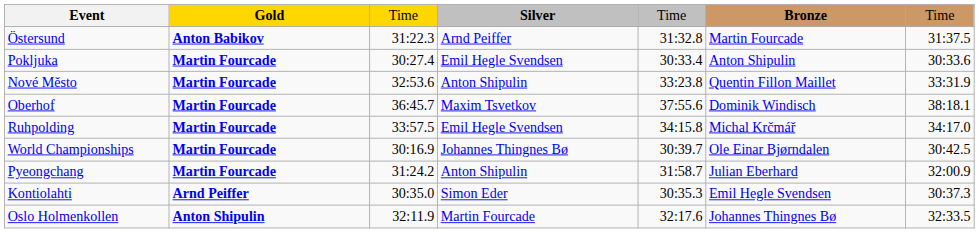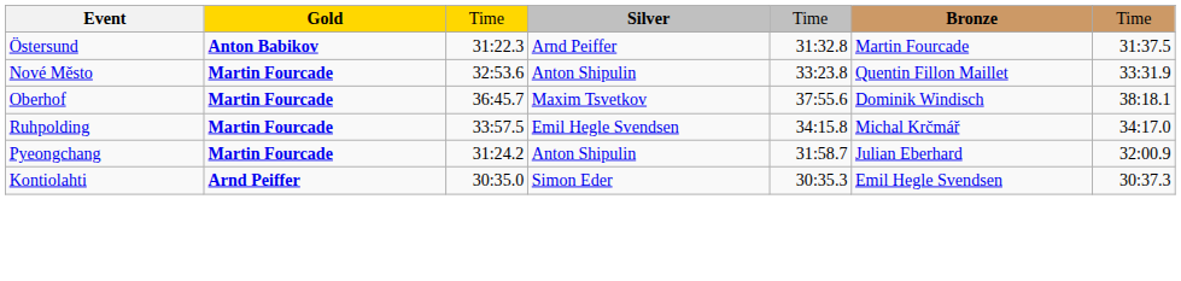 <table class="wikitable">
 <tr>
 <th width="180">Event</th>
 <th width="220" style="background:gold">Gold</th>
 <th width="70" style="background:gold;font-weight:normal">Time</th>
 <th width="220" style="background:silver">Silver</th>
 <th width="70" style="background:silver;font-weight:normal">Time</th>
 <th width="220" style="background:#CC9966">Bronze</th>
 <th width="70" style="background:#CC9966;font-weight:normal">Time</th>
 </tr>
 <tr>
 <td><a href='#'>Östersund</a><br></td>
 <td><strong><a href='#'>Anton Babikov</a></strong><br></td>
 <td align="right">31:22.3 <br> </td>
 <td><a href='#'>Arnd Peiffer</a><br></td>
 <td align="right">31:32.8 <br> </td>
 <td><a href='#'>Martin Fourcade</a><br></td>
 <td align="right">31:37.5 <br> </td>
-</tr>
-<tr>
-<td><a href='#'>Pokljuka</a><br></td>
-<td><strong><a href='#'>Martin Fourcade</a></strong><br></td>
-<td align="right">30:27.4 <br> </td>
-<td><a href='#'>Emil Hegle Svendsen</a><br></td>
-<td align="right">30:33.4 <br> </td>
-<td><a href='#'>Anton Shipulin</a><br></td>
-<td align="right">30:33.6 <br> </td>
 </tr>
 <tr>
 <td><a href='#'>Nové Město</a><br></td>
 <td><strong><a href='#'>Martin Fourcade</a></strong><br></td>
 <td align="right">32:53.6 <br> </td>
 <td><a href='#'>Anton Shipulin</a><br></td>
 <td align="right">33:23.8 <br> </td>
 <td><a href='#'>Quentin Fillon Maillet</a><br></td>
 <td align="right">33:31.9 <br> </td>
 </tr>
 <tr>
 <td><a href='#'>Oberhof</a><br></td>
 <td><strong><a href='#'>Martin Fourcade</a></strong><br></td>
 <td align="right">36:45.7 <br> </td>
 <td><a href='#'>Maxim Tsvetkov</a><br></td>
 <td align="right">37:55.6 <br> </td>
 <td><a href='#'>Dominik Windisch</a><br></td>
 <td align="right">38:18.1 <br> </td>
 </tr>
 <tr>
 <td><a href='#'>Ruhpolding</a><br></td>
 <td><strong><a href='#'>Martin Fourcade</a></strong><br></td>
 <td align="right">33:57.5 <br> </td>
 <td><a href='#'>Emil Hegle Svendsen</a><br></td>
 <td align="right">34:15.8 <br> </td>
 <td><a href='#'>Michal Krčmář</a><br></td>
 <td align="right">34:17.0 <br> </td>
 </tr>
 <tr>
-<td><a href='#'>World Championships</a><br></td>
-<td><strong><a href='#'>Martin Fourcade</a></strong><br></td>
-<td align="right">30:16.9 <br> </td>
-<td><a href='#'>Johannes Thingnes Bø</a><br></td>
-<td align="right">30:39.7 <br> </td>
-<td><a href='#'>Ole Einar Bjørndalen</a><br></td>
-<td align="right">30:42.5 <br> </td>
-</tr>
-<tr>
 <td><a href='#'>Pyeongchang</a><br></td>
 <td><strong><a href='#'>Martin Fourcade</a></strong><br></td>
 <td align="right">31:24.2 <br> </td>
 <td><a href='#'>Anton Shipulin</a><br></td>
 <td align="right">31:58.7 <br> </td>
 <td><a href='#'>Julian Eberhard</a><br></td>
 <td align="right">32:00.9 <br> </td>
 </tr>
 <tr>
 <td><a href='#'>Kontiolahti</a><br></td>
 <td><strong><a href='#'>Arnd Peiffer</a></strong><br></td>
 <td align="right">30:35.0 <br> </td>
 <td><a href='#'>Simon Eder</a><br></td>
 <td align="right">30:35.3 <br> </td>
 <td><a href='#'>Emil Hegle Svendsen</a><br></td>
 <td align="right">30:37.3 <br> </td>
 </tr>
-<tr>
-<td><a href='#'>Oslo Holmenkollen</a><br></td>
-<td><strong><a href='#'>Anton Shipulin</a></strong><br></td>
-<td align="right">32:11.9 <br> </td>
-<td><a href='#'>Martin Fourcade</a><br></td>
-<td align="right">32:17.6 <br> </td>
-<td><a href='#'>Johannes Thingnes Bø</a><br></td>
-<td align="right">32:33.5 <br> </td>
-</tr>
 </table>
